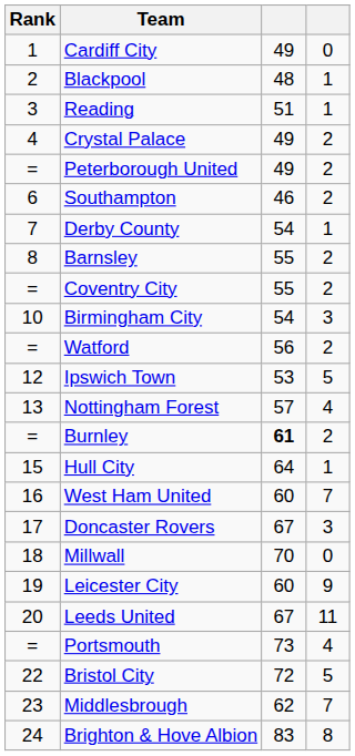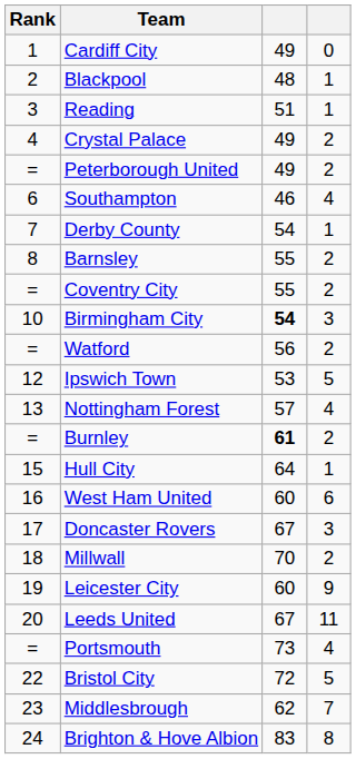 <table class="wikitable sortable">
 <tr>
 <th>Rank</th>
 <th>Team</th>
 <th width=30></th>
 <th width=30></th>
 </tr>
 <tr>
 <td align=center>1</td>
 <td><a href='#'>Cardiff City</a></td>
 <td align=center>49</td>
 <td align=center>0</td>
 </tr>
 <tr>
 <td align=center>2</td>
 <td><a href='#'>Blackpool</a></td>
 <td align=center>48</td>
 <td align=center>1</td>
 </tr>
 <tr>
 <td align=center>3</td>
 <td><a href='#'>Reading</a></td>
 <td align=center>51</td>
 <td align=center>1</td>
 </tr>
 <tr>
 <td align=center>4</td>
 <td><a href='#'>Crystal Palace</a></td>
 <td align=center>49</td>
 <td align=center>2</td>
 </tr>
 <tr>
 <td align=center>=</td>
 <td><a href='#'>Peterborough United</a></td>
 <td align=center>49</td>
 <td align=center>2</td>
 </tr>
 <tr>
 <td align=center>6</td>
 <td><a href='#'>Southampton</a></td>
 <td align=center>46</td>
-<td align=center>2</td>
+<td align=center>4</td>
 </tr>
 <tr>
 <td align=center>7</td>
 <td><a href='#'>Derby County</a></td>
 <td align=center>54</td>
 <td align=center>1</td>
 </tr>
 <tr>
 <td align=center>8</td>
 <td><a href='#'>Barnsley</a></td>
 <td align=center>55</td>
 <td align=center>2</td>
 </tr>
 <tr>
 <td align=center>=</td>
 <td><a href='#'>Coventry City</a></td>
 <td align=center>55</td>
 <td align=center>2</td>
 </tr>
 <tr>
 <td align=center>10</td>
 <td><a href='#'>Birmingham City</a></td>
-<td align=center>54</td>
+<td align=center><strong>54</strong></td>
 <td align=center>3</td>
 </tr>
 <tr>
 <td align=center>=</td>
 <td><a href='#'>Watford</a></td>
 <td align=center>56</td>
 <td align=center>2</td>
 </tr>
 <tr>
 <td align=center>12</td>
 <td><a href='#'>Ipswich Town</a></td>
 <td align=center>53</td>
 <td align=center>5</td>
 </tr>
 <tr>
 <td align=center>13</td>
 <td><a href='#'>Nottingham Forest</a></td>
 <td align=center>57</td>
 <td align=center>4</td>
 </tr>
 <tr>
 <td align=center>=</td>
 <td><a href='#'>Burnley</a></td>
 <td align=center><strong>61</strong></td>
 <td align=center>2</td>
 </tr>
 <tr>
 <td align=center>15</td>
 <td><a href='#'>Hull City</a></td>
 <td align=center>64</td>
 <td align=center>1</td>
 </tr>
 <tr>
 <td align=center>16</td>
 <td><a href='#'>West Ham United</a></td>
 <td align=center>60</td>
-<td align=center>7</td>
+<td align=center>6</td>
 </tr>
 <tr>
 <td align=center>17</td>
 <td><a href='#'>Doncaster Rovers</a></td>
 <td align=center>67</td>
 <td align=center>3</td>
 </tr>
 <tr>
 <td align=center>18</td>
 <td><a href='#'>Millwall</a></td>
 <td align=center>70</td>
-<td align=center>0</td>
+<td align=center>2</td>
 </tr>
 <tr>
 <td align=center>19</td>
 <td><a href='#'>Leicester City</a></td>
 <td align=center>60</td>
 <td align=center>9</td>
 </tr>
 <tr>
 <td align=center>20</td>
 <td><a href='#'>Leeds United</a></td>
 <td align=center>67</td>
 <td align=center>11</td>
 </tr>
 <tr>
 <td align=center>=</td>
 <td><a href='#'>Portsmouth</a></td>
 <td align=center>73</td>
 <td align=center>4</td>
 </tr>
 <tr>
 <td align=center>22</td>
 <td><a href='#'>Bristol City</a></td>
 <td align=center>72</td>
 <td align=center>5</td>
 </tr>
 <tr>
 <td align=center>23</td>
 <td><a href='#'>Middlesbrough</a></td>
 <td align=center>62</td>
 <td align=center>7</td>
 </tr>
 <tr>
 <td align=center>24</td>
 <td><a href='#'>Brighton & Hove Albion</a></td>
 <td align=center>83</td>
 <td align=center>8</td>
 </tr>
 </table>
